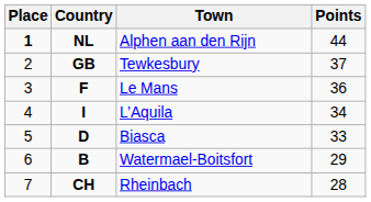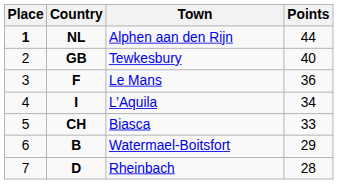 <table class="wikitable toptextcells" style="text-align:center;">
 <tr>
 <th width="25">Place</th>
 <th width="25">Country</th>
 <th width="200">Town</th>
 <th width="25">Points</th>
 </tr>
 <tr>
 <td><strong>1</strong></td>
 <td><strong>NL</strong></td>
 <td style="text-align:left;"><a href='#'>Alphen aan den Rijn</a></td>
 <td>44</td>
 </tr>
 <tr>
 <td>2</td>
 <td><strong>GB</strong></td>
 <td align="left"><a href='#'>Tewkesbury</a></td>
-<td>37</td>
+<td>40</td>
 </tr>
 <tr>
 <td>3</td>
 <td><strong>F</strong></td>
 <td align="left"><a href='#'>Le Mans</a></td>
 <td>36</td>
 </tr>
 <tr>
 <td>4</td>
 <td><strong>I</strong></td>
 <td align="left"><a href='#'>L’Aquila</a></td>
 <td>34</td>
 </tr>
 <tr>
 <td>5</td>
-<td><strong>D</strong></td>
+<td><strong>CH</strong></td>
 <td align="left"><a href='#'>Biasca</a></td>
 <td>33</td>
 </tr>
 <tr>
 <td>6</td>
 <td><strong>B</strong></td>
 <td align="left"><a href='#'>Watermael-Boitsfort</a></td>
 <td>29</td>
 </tr>
 <tr>
 <td>7</td>
-<td><strong>CH</strong></td>
+<td><strong>D</strong></td>
 <td align="left"><a href='#'>Rheinbach</a></td>
 <td>28</td>
 </tr>
 </table>
